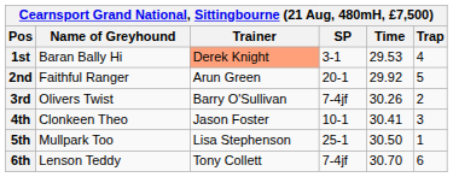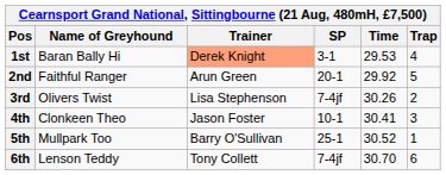 <table class="wikitable">
 <tr>
 <th colspan="6"><a href='#'>Cearnsport Grand National</a>, <a href='#'>Sittingbourne</a> (21 Aug, 480mH, £7,500)</th>
 </tr>
 <tr>
 <th width=30>Pos</th>
 <th width=180>Name of Greyhound</th>
 <th width=150>Trainer</th>
 <th width=50>SP</th>
 <th width=50>Time</th>
 <th width=30>Trap</th>
 </tr>
 <tr>
 <th>1st</th>
 <td>Baran Bally Hi</td>
 <td style="background: lightsalmon;">Derek Knight</td>
 <td>3-1</td>
 <td>29.53</td>
 <td>4</td>
 </tr>
 <tr>
 <th>2nd</th>
 <td>Faithful Ranger</td>
 <td>Arun Green</td>
 <td>20-1</td>
 <td>29.92</td>
 <td>5</td>
 </tr>
 <tr>
 <th>3rd</th>
 <td>Olivers Twist</td>
-<td>Barry O'Sullivan</td>
+<td>Lisa Stephenson</td>
 <td>7-4jf</td>
 <td>30.26</td>
 <td>2</td>
 </tr>
 <tr>
 <th>4th</th>
 <td>Clonkeen Theo</td>
 <td>Jason Foster</td>
 <td>10-1</td>
 <td>30.41</td>
 <td>3</td>
 </tr>
 <tr>
 <th>5th</th>
 <td>Mullpark Too</td>
-<td>Lisa Stephenson</td>
+<td>Barry O'Sullivan</td>
 <td>25-1</td>
-<td>30.50</td>
+<td>30.52</td>
 <td>1</td>
 </tr>
 <tr>
 <th>6th</th>
 <td>Lenson Teddy</td>
 <td>Tony Collett</td>
 <td>7-4jf</td>
 <td>30.70</td>
 <td>6</td>
 </tr>
 </table>
